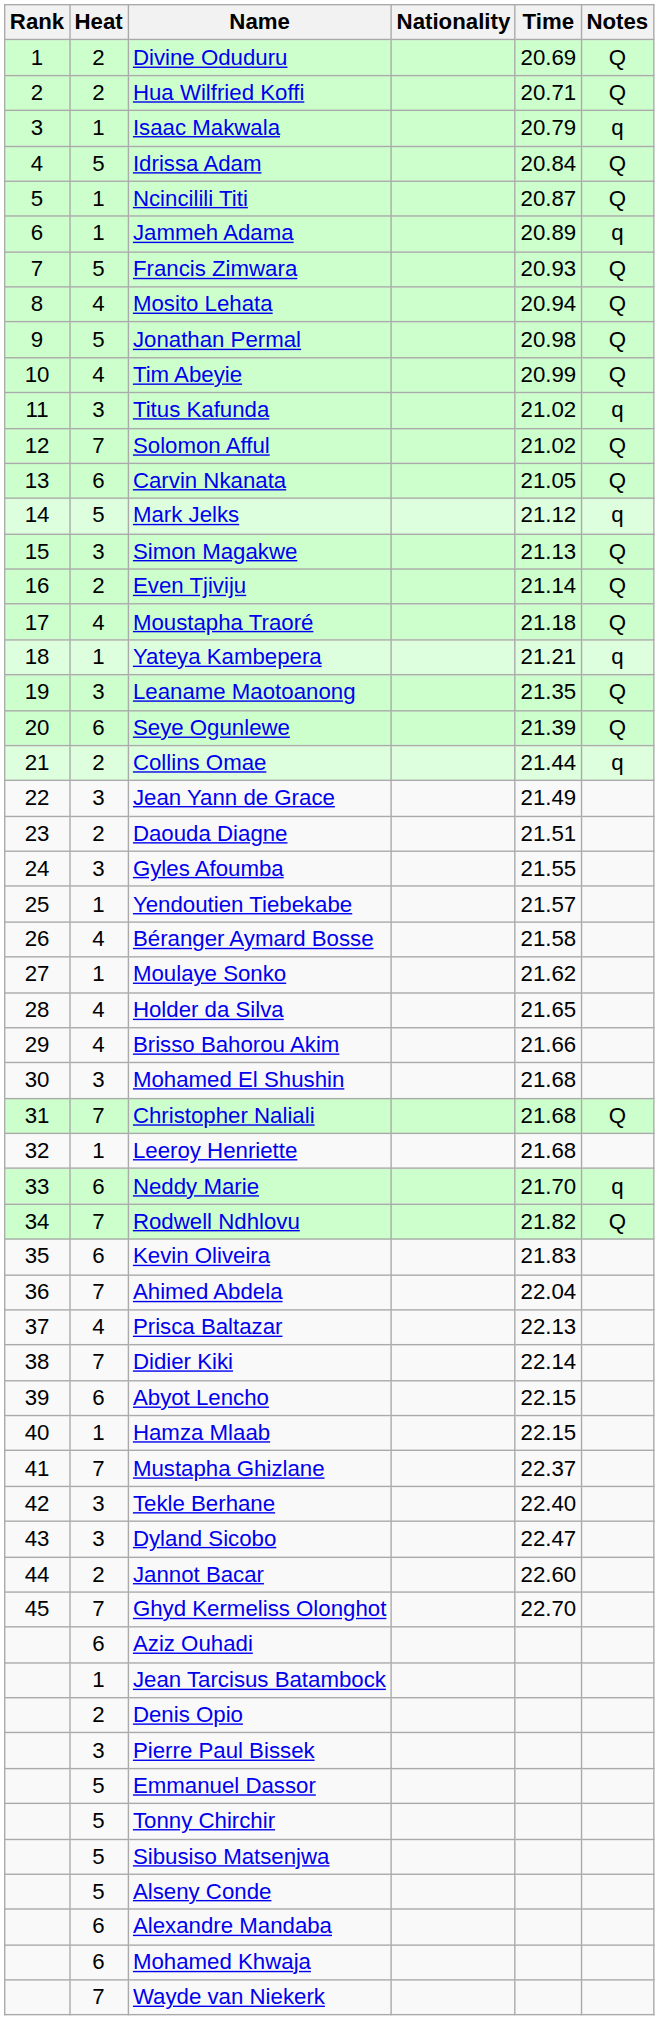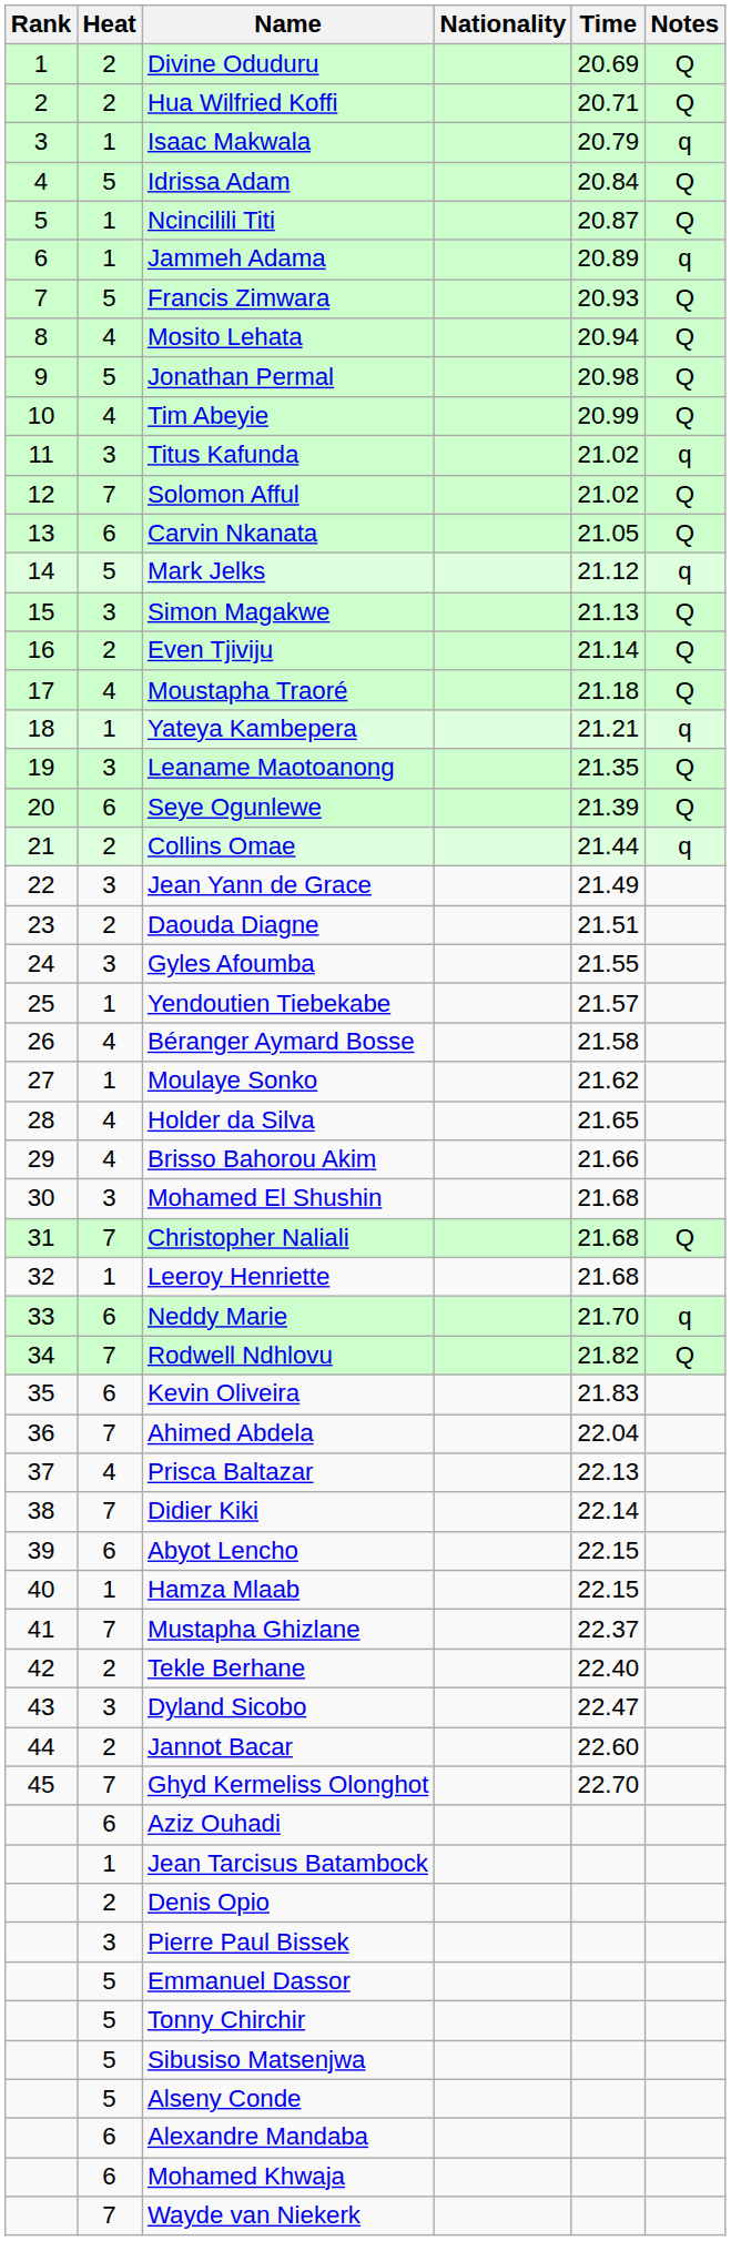 <table class="wikitable sortable" style="text-align:center">
 <tr>
 <th>Rank</th>
 <th>Heat</th>
 <th>Name</th>
 <th>Nationality</th>
 <th>Time</th>
 <th>Notes</th>
 </tr>
 <tr bgcolor=ccffcc>
 <td>1</td>
 <td>2</td>
 <td align=left><a href='#'>Divine Oduduru</a></td>
 <td align=left></td>
 <td>20.69</td>
 <td>Q</td>
 </tr>
 <tr bgcolor=ccffcc>
 <td>2</td>
 <td>2</td>
 <td align=left><a href='#'>Hua Wilfried Koffi</a></td>
 <td align=left></td>
 <td>20.71</td>
 <td>Q</td>
 </tr>
 <tr bgcolor=ccffcc>
 <td>3</td>
 <td>1</td>
 <td align=left><a href='#'>Isaac Makwala</a></td>
 <td align=left></td>
 <td>20.79</td>
 <td>q</td>
 </tr>
 <tr bgcolor=ccffcc>
 <td>4</td>
 <td>5</td>
 <td align=left><a href='#'>Idrissa Adam</a></td>
 <td align=left></td>
 <td>20.84</td>
 <td>Q</td>
 </tr>
 <tr bgcolor=ccffcc>
 <td>5</td>
 <td>1</td>
 <td align=left><a href='#'>Ncincilili Titi</a></td>
 <td align=left></td>
 <td>20.87</td>
 <td>Q</td>
 </tr>
 <tr bgcolor=ccffcc>
 <td>6</td>
 <td>1</td>
 <td align=left><a href='#'>Jammeh Adama</a></td>
 <td align=left></td>
 <td>20.89</td>
 <td>q</td>
 </tr>
 <tr bgcolor=ccffcc>
 <td>7</td>
 <td>5</td>
 <td align=left><a href='#'>Francis Zimwara</a></td>
 <td align=left></td>
 <td>20.93</td>
 <td>Q</td>
 </tr>
 <tr bgcolor=ccffcc>
 <td>8</td>
 <td>4</td>
 <td align=left><a href='#'>Mosito Lehata</a></td>
 <td align=left></td>
 <td>20.94</td>
 <td>Q</td>
 </tr>
 <tr bgcolor=ccffcc>
 <td>9</td>
 <td>5</td>
 <td align=left><a href='#'>Jonathan Permal</a></td>
 <td align=left></td>
 <td>20.98</td>
 <td>Q</td>
 </tr>
 <tr bgcolor=ccffcc>
 <td>10</td>
 <td>4</td>
 <td align=left><a href='#'>Tim Abeyie</a></td>
 <td align=left></td>
 <td>20.99</td>
 <td>Q</td>
 </tr>
 <tr bgcolor=ccffcc>
 <td>11</td>
 <td>3</td>
 <td align=left><a href='#'>Titus Kafunda</a></td>
 <td align=left></td>
 <td>21.02</td>
 <td>q</td>
 </tr>
 <tr bgcolor=ccffcc>
 <td>12</td>
 <td>7</td>
 <td align=left><a href='#'>Solomon Afful</a></td>
 <td align=left></td>
 <td>21.02</td>
 <td>Q</td>
 </tr>
 <tr bgcolor=ccffcc>
 <td>13</td>
 <td>6</td>
 <td align=left><a href='#'>Carvin Nkanata</a></td>
 <td align=left></td>
 <td>21.05</td>
 <td>Q</td>
 </tr>
 <tr bgcolor=ddffdd>
 <td>14</td>
 <td>5</td>
 <td align=left><a href='#'>Mark Jelks</a></td>
 <td align=left></td>
 <td>21.12</td>
 <td>q</td>
 </tr>
 <tr bgcolor=ccffcc>
 <td>15</td>
 <td>3</td>
 <td align=left><a href='#'>Simon Magakwe</a></td>
 <td align=left></td>
 <td>21.13</td>
 <td>Q</td>
 </tr>
 <tr bgcolor=ccffcc>
 <td>16</td>
 <td>2</td>
 <td align=left><a href='#'>Even Tjiviju</a></td>
 <td align=left></td>
 <td>21.14</td>
 <td>Q</td>
 </tr>
 <tr bgcolor=ccffcc>
 <td>17</td>
 <td>4</td>
 <td align=left><a href='#'>Moustapha Traoré</a></td>
 <td align=left></td>
 <td>21.18</td>
 <td>Q</td>
 </tr>
 <tr bgcolor=ddffdd>
 <td>18</td>
 <td>1</td>
 <td align=left><a href='#'>Yateya Kambepera</a></td>
 <td align=left></td>
 <td>21.21</td>
 <td>q</td>
 </tr>
 <tr bgcolor=ccffcc>
 <td>19</td>
 <td>3</td>
 <td align=left><a href='#'>Leaname Maotoanong</a></td>
 <td align=left></td>
 <td>21.35</td>
 <td>Q</td>
 </tr>
 <tr bgcolor=ccffcc>
 <td>20</td>
 <td>6</td>
 <td align=left><a href='#'>Seye Ogunlewe</a></td>
 <td align=left></td>
 <td>21.39</td>
 <td>Q</td>
 </tr>
 <tr bgcolor=ddffdd>
 <td>21</td>
 <td>2</td>
 <td align=left><a href='#'>Collins Omae</a></td>
 <td align=left></td>
 <td>21.44</td>
 <td>q</td>
 </tr>
 <tr>
 <td>22</td>
 <td>3</td>
 <td align=left><a href='#'>Jean Yann de Grace</a></td>
 <td align=left></td>
 <td>21.49</td>
 <td></td>
 </tr>
 <tr>
 <td>23</td>
 <td>2</td>
 <td align=left><a href='#'>Daouda Diagne</a></td>
 <td align=left></td>
 <td>21.51</td>
 <td></td>
 </tr>
 <tr>
 <td>24</td>
 <td>3</td>
 <td align=left><a href='#'>Gyles Afoumba</a></td>
 <td align=left></td>
 <td>21.55</td>
 <td></td>
 </tr>
 <tr>
 <td>25</td>
 <td>1</td>
 <td align=left><a href='#'>Yendoutien Tiebekabe</a></td>
 <td align=left></td>
 <td>21.57</td>
 <td></td>
 </tr>
 <tr>
 <td>26</td>
 <td>4</td>
 <td align=left><a href='#'>Béranger Aymard Bosse</a></td>
 <td align=left></td>
 <td>21.58</td>
 <td></td>
 </tr>
 <tr>
 <td>27</td>
 <td>1</td>
 <td align=left><a href='#'>Moulaye Sonko</a></td>
 <td align=left></td>
 <td>21.62</td>
 <td></td>
 </tr>
 <tr>
 <td>28</td>
 <td>4</td>
 <td align=left><a href='#'>Holder da Silva</a></td>
 <td align=left></td>
 <td>21.65</td>
 <td></td>
 </tr>
 <tr>
 <td>29</td>
 <td>4</td>
 <td align=left><a href='#'>Brisso Bahorou Akim</a></td>
 <td align=left></td>
 <td>21.66</td>
 <td></td>
 </tr>
 <tr>
 <td>30</td>
 <td>3</td>
 <td align=left><a href='#'>Mohamed El Shushin</a></td>
 <td align=left></td>
 <td>21.68</td>
 <td></td>
 </tr>
 <tr bgcolor=ccffcc>
 <td>31</td>
 <td>7</td>
 <td align=left><a href='#'>Christopher Naliali</a></td>
 <td align=left></td>
 <td>21.68</td>
 <td>Q</td>
 </tr>
 <tr>
 <td>32</td>
 <td>1</td>
 <td align=left><a href='#'>Leeroy Henriette</a></td>
 <td align=left></td>
 <td>21.68</td>
 <td></td>
 </tr>
 <tr bgcolor=ccffcc>
 <td>33</td>
 <td>6</td>
 <td align=left><a href='#'>Neddy Marie</a></td>
 <td align=left></td>
 <td>21.70</td>
 <td>q</td>
 </tr>
 <tr bgcolor=ccffcc>
 <td>34</td>
 <td>7</td>
 <td align=left><a href='#'>Rodwell Ndhlovu</a></td>
 <td align=left></td>
 <td>21.82</td>
 <td>Q</td>
 </tr>
 <tr>
 <td>35</td>
 <td>6</td>
 <td align=left><a href='#'>Kevin Oliveira</a></td>
 <td align=left></td>
 <td>21.83</td>
 <td></td>
 </tr>
 <tr>
 <td>36</td>
 <td>7</td>
 <td align=left><a href='#'>Ahimed Abdela</a></td>
 <td align=left></td>
 <td>22.04</td>
 <td></td>
 </tr>
 <tr>
 <td>37</td>
 <td>4</td>
 <td align=left><a href='#'>Prisca Baltazar</a></td>
 <td align=left></td>
 <td>22.13</td>
 <td></td>
 </tr>
 <tr>
 <td>38</td>
 <td>7</td>
 <td align=left><a href='#'>Didier Kiki</a></td>
 <td align=left></td>
 <td>22.14</td>
 <td></td>
 </tr>
 <tr>
 <td>39</td>
 <td>6</td>
 <td align=left><a href='#'>Abyot Lencho</a></td>
 <td align=left></td>
 <td>22.15</td>
 <td></td>
 </tr>
 <tr>
 <td>40</td>
 <td>1</td>
 <td align=left><a href='#'>Hamza Mlaab</a></td>
 <td align=left></td>
 <td>22.15</td>
 <td></td>
 </tr>
 <tr>
 <td>41</td>
 <td>7</td>
 <td align=left><a href='#'>Mustapha Ghizlane</a></td>
 <td align=left></td>
 <td>22.37</td>
 <td></td>
 </tr>
 <tr>
 <td>42</td>
-<td>3</td>
+<td>2</td>
 <td align=left><a href='#'>Tekle Berhane</a></td>
 <td align=left></td>
 <td>22.40</td>
 <td></td>
 </tr>
 <tr>
 <td>43</td>
 <td>3</td>
 <td align=left><a href='#'>Dyland Sicobo</a></td>
 <td align=left></td>
 <td>22.47</td>
 <td></td>
 </tr>
 <tr>
 <td>44</td>
 <td>2</td>
 <td align=left><a href='#'>Jannot Bacar</a></td>
 <td align=left></td>
 <td>22.60</td>
 <td></td>
 </tr>
 <tr>
 <td>45</td>
 <td>7</td>
 <td align=left><a href='#'>Ghyd Kermeliss Olonghot</a></td>
 <td align=left></td>
 <td>22.70</td>
 <td></td>
 </tr>
 <tr>
 <td></td>
 <td>6</td>
 <td align=left><a href='#'>Aziz Ouhadi</a></td>
 <td align=left></td>
 <td></td>
 <td></td>
 </tr>
 <tr>
 <td></td>
 <td>1</td>
 <td align=left><a href='#'>Jean Tarcisus Batambock</a></td>
 <td align=left></td>
 <td></td>
 <td></td>
 </tr>
 <tr>
 <td></td>
 <td>2</td>
 <td align=left><a href='#'>Denis Opio</a></td>
 <td align=left></td>
 <td></td>
 <td></td>
 </tr>
 <tr>
 <td></td>
 <td>3</td>
 <td align=left><a href='#'>Pierre Paul Bissek</a></td>
 <td align=left></td>
 <td></td>
 <td></td>
 </tr>
 <tr>
 <td></td>
 <td>5</td>
 <td align=left><a href='#'>Emmanuel Dassor</a></td>
 <td align=left></td>
 <td></td>
 <td></td>
 </tr>
 <tr>
 <td></td>
 <td>5</td>
 <td align=left><a href='#'>Tonny Chirchir</a></td>
 <td align=left></td>
 <td></td>
 <td></td>
 </tr>
 <tr>
 <td></td>
 <td>5</td>
 <td align=left><a href='#'>Sibusiso Matsenjwa</a></td>
 <td align=left></td>
 <td></td>
 <td></td>
 </tr>
 <tr>
 <td></td>
 <td>5</td>
 <td align=left><a href='#'>Alseny Conde</a></td>
 <td align=left></td>
 <td></td>
 <td></td>
 </tr>
 <tr>
 <td></td>
 <td>6</td>
 <td align=left><a href='#'>Alexandre Mandaba</a></td>
 <td align=left></td>
 <td></td>
 <td></td>
 </tr>
 <tr>
 <td></td>
 <td>6</td>
 <td align=left><a href='#'>Mohamed Khwaja</a></td>
 <td align=left></td>
 <td></td>
 <td></td>
 </tr>
 <tr>
 <td></td>
 <td>7</td>
 <td align=left><a href='#'>Wayde van Niekerk</a></td>
 <td align=left></td>
 <td></td>
 <td></td>
 </tr>
 </table>
